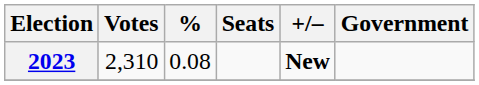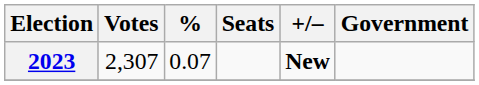 <table class=wikitable style="text-align: right;">
 <tr>
 <th>Election</th>
 <th>Votes</th>
 <th>%</th>
 <th>Seats</th>
 <th>+/–</th>
 <th>Government</th>
 </tr>
 <tr>
 <th><a href='#'>2023</a></th>
-<td>2,310</td>
-<td>0.08</td>
+<td>2,307</td>
+<td>0.07</td>
 <td></td>
 <td><strong>New</strong></td>
 <td></td>
 </tr>
 <tr>
 </tr>
 </table>
